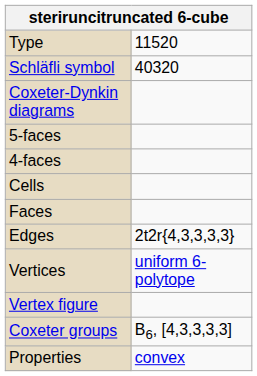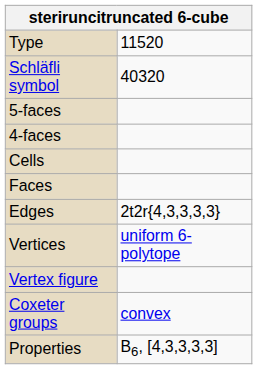 <table class="wikitable" align="right" style="margin-left:10px" width="250">
 <tr>
 <th bgcolor=#e7dcc3 colspan=2>steriruncitruncated 6-cube</th>
 </tr>
 <tr>
 <td bgcolor=#e7dcc3>Type</td>
 <td>11520</td>
 </tr>
 <tr>
 <td bgcolor=#e7dcc3><a href='#'>Schläfli symbol</a></td>
 <td>40320</td>
-</tr>
-<tr>
-<td bgcolor=#e7dcc3><a href='#'>Coxeter-Dynkin diagrams</a></td>
-<td><br></td>
 </tr>
 <tr>
 <td bgcolor=#e7dcc3>5-faces</td>
 <td></td>
 </tr>
 <tr>
 <td bgcolor=#e7dcc3>4-faces</td>
 <td></td>
 </tr>
 <tr>
 <td bgcolor=#e7dcc3>Cells</td>
 <td></td>
 </tr>
 <tr>
 <td bgcolor=#e7dcc3>Faces</td>
 <td></td>
 </tr>
 <tr>
 <td bgcolor=#e7dcc3>Edges</td>
 <td>2t2r{4,3,3,3,3}</td>
 </tr>
 <tr>
 <td bgcolor=#e7dcc3>Vertices</td>
 <td><a href='#'>uniform 6-polytope</a></td>
 </tr>
 <tr>
 <td bgcolor=#e7dcc3><a href='#'>Vertex figure</a></td>
 <td></td>
 </tr>
 <tr>
 <td bgcolor=#e7dcc3><a href='#'>Coxeter groups</a></td>
-<td>B<sub>6</sub>, [4,3,3,3,3]</td>
+<td><a href='#'>convex</a></td>
 </tr>
 <tr>
 <td bgcolor=#e7dcc3>Properties</td>
-<td><a href='#'>convex</a></td>
+<td>B<sub>6</sub>, [4,3,3,3,3]</td>
 </tr>
 </table>
